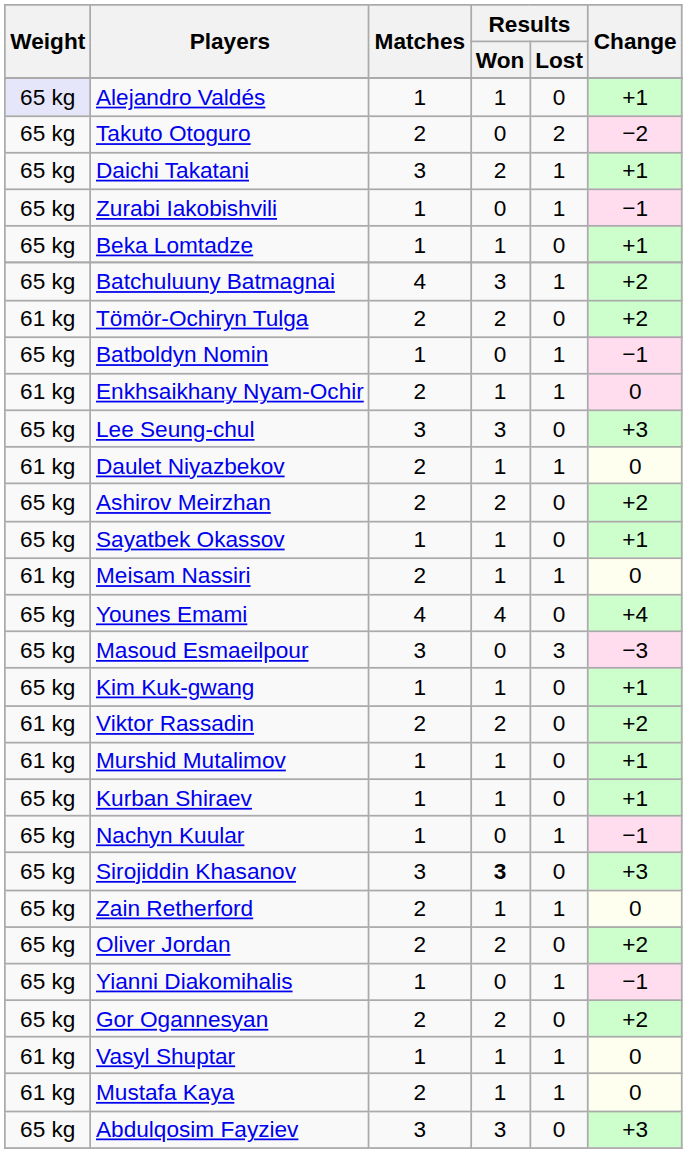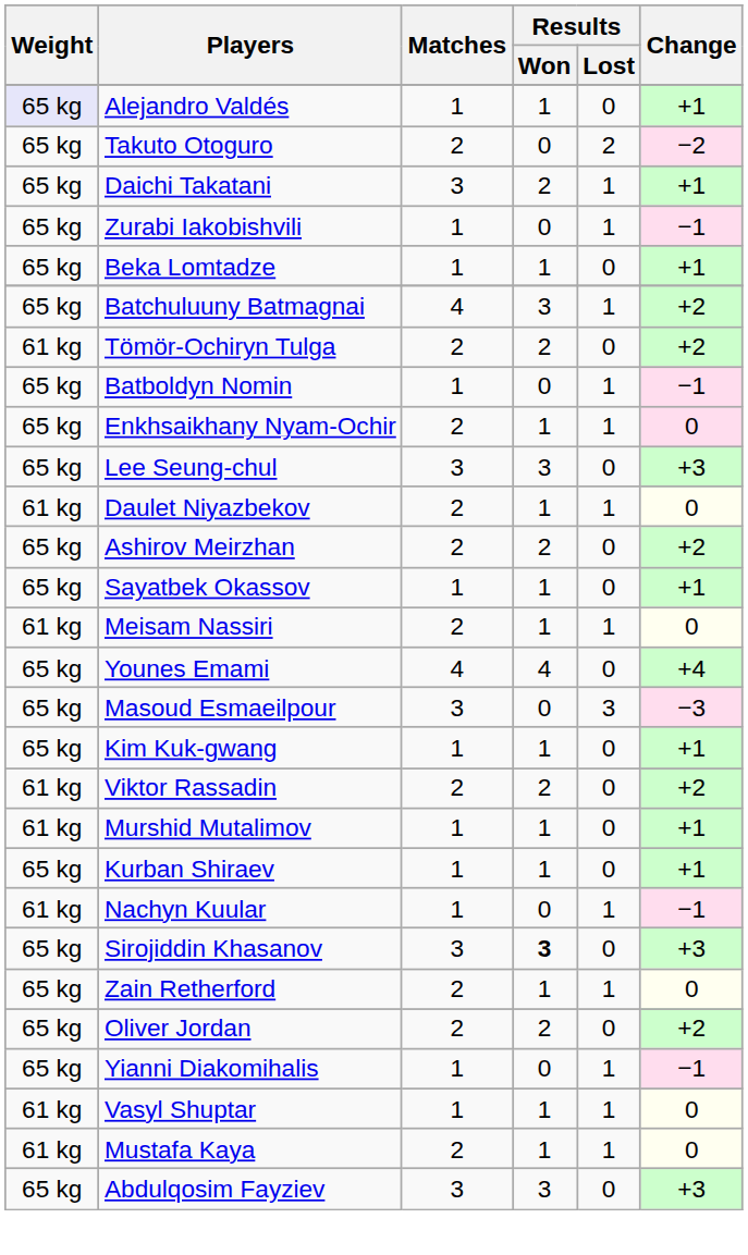 <table class=wikitable style="text-align:center; font-size:small">
 <tr>
 <th rowspan="2">Weight</th>
 <th rowspan="2">Players</th>
 <th rowspan="2">Matches</th>
 <th colspan="2">Results</th>
 <th rowspan="2">Change</th>
 </tr>
 <tr>
 <th>Won</th>
 <th>Lost</th>
 </tr>
 <tr>
 </tr>
 <tr>
 <td style="background: lavender;">65 kg</td>
 <td style="text-align:left"> <a href='#'>Alejandro Valdés</a></td>
 <td>1</td>
 <td>1</td>
 <td>0</td>
 <td style="background:#ccffcc">+1</td>
 </tr>
 <tr>
 <td>65 kg</td>
 <td style="text-align:left"> <a href='#'>Takuto Otoguro</a></td>
 <td>2</td>
 <td>0</td>
 <td>2</td>
 <td style="background:#ffddee">−2</td>
 </tr>
 <tr>
 <td>65 kg</td>
 <td style="text-align:left"> <a href='#'>Daichi Takatani</a></td>
 <td>3</td>
 <td>2</td>
 <td>1</td>
 <td style="background:#ccffcc">+1</td>
 </tr>
 <tr>
 <td>65 kg</td>
 <td style="text-align:left"> <a href='#'>Zurabi Iakobishvili</a></td>
 <td>1</td>
 <td>0</td>
 <td>1</td>
 <td style="background:#ffddee">−1</td>
 </tr>
 <tr>
 <td>65 kg</td>
 <td style="text-align:left"> <a href='#'>Beka Lomtadze</a></td>
 <td>1</td>
 <td>1</td>
 <td>0</td>
 <td style="background:#ccffcc">+1</td>
 </tr>
 <tr>
 </tr>
 <tr>
 <td>65 kg</td>
 <td style="text-align:left"> <a href='#'>Batchuluuny Batmagnai</a></td>
 <td>4</td>
 <td>3</td>
 <td>1</td>
 <td style="background:#ccffcc">+2</td>
 </tr>
 <tr>
 <td>61 kg</td>
 <td style="text-align:left"> <a href='#'>Tömör-Ochiryn Tulga</a></td>
 <td>2</td>
 <td>2</td>
 <td>0</td>
 <td style="background:#ccffcc">+2</td>
 </tr>
 <tr>
 <td>65 kg</td>
 <td style="text-align:left"> <a href='#'>Batboldyn Nomin</a></td>
 <td>1</td>
 <td>0</td>
 <td>1</td>
 <td style="background:#ffddee">−1</td>
 </tr>
 <tr>
-<td>61 kg</td>
+<td>65 kg</td>
 <td style="text-align:left"> <a href='#'>Enkhsaikhany Nyam-Ochir</a></td>
 <td>2</td>
 <td>1</td>
 <td>1</td>
 <td style="background:#ffddee">0</td>
 </tr>
 <tr>
 <td>65 kg</td>
 <td style="text-align:left"> <a href='#'>Lee Seung-chul</a></td>
 <td>3</td>
 <td>3</td>
 <td>0</td>
 <td style="background:#ccffcc">+3</td>
 </tr>
 <tr>
 <td>61 kg</td>
 <td style="text-align:left"> <a href='#'>Daulet Niyazbekov</a></td>
 <td>2</td>
 <td>1</td>
 <td>1</td>
 <td style="background:#fffff0">0</td>
 </tr>
 <tr>
 <td>65 kg</td>
 <td style="text-align:left"> <a href='#'>Ashirov Meirzhan</a></td>
 <td>2</td>
 <td>2</td>
 <td>0</td>
 <td style="background:#ccffcc">+2</td>
 </tr>
 <tr>
 <td>65 kg</td>
 <td style="text-align:left"> <a href='#'>Sayatbek Okassov</a></td>
 <td>1</td>
 <td>1</td>
 <td>0</td>
 <td style="background:#ccffcc">+1</td>
 </tr>
 <tr>
 <td>61 kg</td>
 <td style="text-align:left"> <a href='#'>Meisam Nassiri</a></td>
 <td>2</td>
 <td>1</td>
 <td>1</td>
 <td style="background:#fffff0">0</td>
 </tr>
 <tr>
 <td>65 kg</td>
 <td style="text-align:left"> <a href='#'>Younes Emami</a></td>
 <td>4</td>
 <td>4</td>
 <td>0</td>
 <td style="background:#ccffcc">+4</td>
 </tr>
 <tr>
 <td>65 kg</td>
 <td style="text-align:left"> <a href='#'>Masoud Esmaeilpour</a></td>
 <td>3</td>
 <td>0</td>
 <td>3</td>
 <td style="background:#ffddee">−3</td>
 </tr>
 <tr>
 <td>65 kg</td>
 <td style="text-align:left"> <a href='#'>Kim Kuk-gwang</a></td>
 <td>1</td>
 <td>1</td>
 <td>0</td>
 <td style="background:#ccffcc">+1</td>
 </tr>
 <tr>
 <td>61 kg</td>
 <td style="text-align:left"> <a href='#'>Viktor Rassadin</a></td>
 <td>2</td>
 <td>2</td>
 <td>0</td>
 <td style="background:#ccffcc">+2</td>
 </tr>
 <tr>
 <td>61 kg</td>
 <td style="text-align:left"> <a href='#'>Murshid Mutalimov</a></td>
 <td>1</td>
 <td>1</td>
 <td>0</td>
 <td style="background:#ccffcc">+1</td>
 </tr>
 <tr>
 <td>65 kg</td>
 <td style="text-align:left"> <a href='#'>Kurban Shiraev</a></td>
 <td>1</td>
 <td>1</td>
 <td>0</td>
 <td style="background:#ccffcc">+1</td>
 </tr>
 <tr>
-<td>65 kg</td>
+<td>61 kg</td>
 <td style="text-align:left"> <a href='#'>Nachyn Kuular</a></td>
 <td>1</td>
 <td>0</td>
 <td>1</td>
 <td style="background:#ffddee">−1</td>
 </tr>
 <tr>
 <td>65 kg</td>
 <td style="text-align:left"> <a href='#'>Sirojiddin Khasanov</a></td>
 <td>3</td>
 <td><strong>3</strong></td>
 <td>0</td>
 <td style="background:#ccffcc">+3</td>
 </tr>
 <tr>
 <td>65 kg</td>
 <td style="text-align:left"> <a href='#'>Zain Retherford</a></td>
 <td>2</td>
 <td>1</td>
 <td>1</td>
 <td style="background:#fffff0">0</td>
 </tr>
 <tr>
 <td>65 kg</td>
 <td style="text-align:left"> <a href='#'>Oliver Jordan</a></td>
 <td>2</td>
 <td>2</td>
 <td>0</td>
 <td style="background:#ccffcc">+2</td>
 </tr>
 <tr>
 <td>65 kg</td>
 <td style="text-align:left"> <a href='#'>Yianni Diakomihalis</a></td>
 <td>1</td>
 <td>0</td>
 <td>1</td>
 <td style="background:#ffddee">−1</td>
 </tr>
 <tr>
-<td>65 kg</td>
-<td style="text-align:left"> <a href='#'>Gor Ogannesyan</a></td>
-<td>2</td>
-<td>2</td>
-<td>0</td>
-<td style="background:#ccffcc">+2</td>
-</tr>
-<tr>
 <td>61 kg</td>
 <td style="text-align:left"> <a href='#'>Vasyl Shuptar</a></td>
 <td>1</td>
 <td>1</td>
 <td>1</td>
 <td style="background:#fffff0">0</td>
 </tr>
 <tr>
 <td>61 kg</td>
 <td style="text-align:left"> <a href='#'>Mustafa Kaya</a></td>
 <td>2</td>
 <td>1</td>
 <td>1</td>
 <td style="background:#fffff0">0</td>
 </tr>
 <tr>
 <td>65 kg</td>
 <td style="text-align:left"> <a href='#'>Abdulqosim Fayziev</a></td>
 <td>3</td>
 <td>3</td>
 <td>0</td>
 <td style="background:#ccffcc">+3</td>
 </tr>
 </table>
